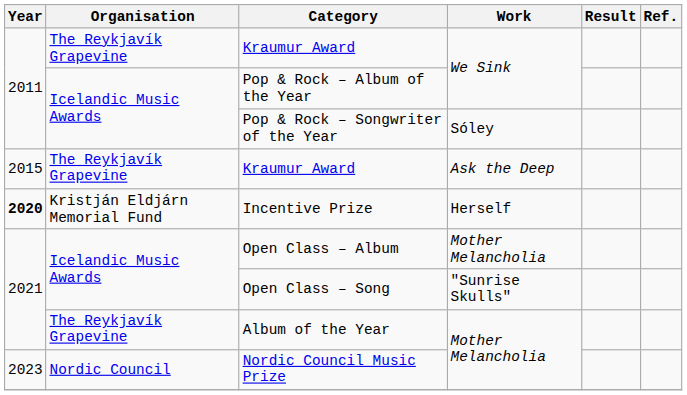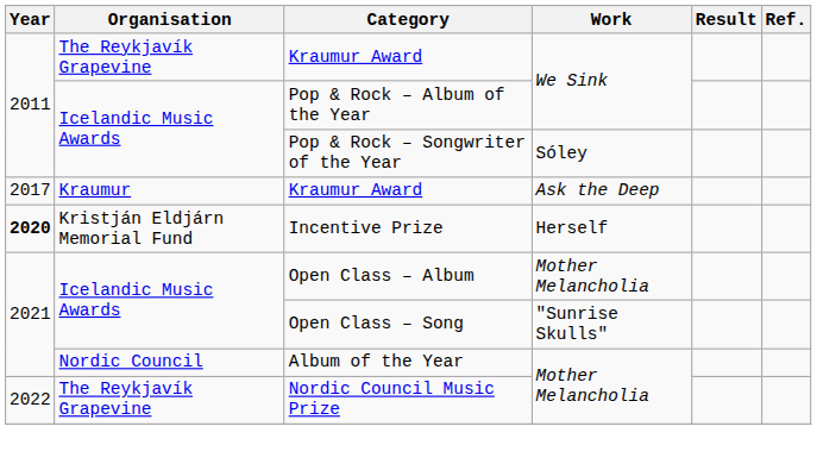 <table class="wikitable">
 <tr>
 <th>Year</th>
 <th>Organisation</th>
 <th>Category</th>
 <th>Work</th>
 <th>Result</th>
 <th>Ref.</th>
 </tr>
 <tr>
 <td rowspan="3">2011</td>
 <td><a href='#'>The Reykjavík Grapevine</a></td>
 <td><a href='#'>Kraumur Award</a></td>
 <td rowspan="2"><em>We Sink</em></td>
 <td></td>
 <td></td>
 </tr>
 <tr>
 <td rowspan="2"><a href='#'>Icelandic Music Awards</a></td>
 <td>Pop & Rock – Album of the Year</td>
 <td></td>
 <td></td>
 </tr>
 <tr>
 <td>Pop & Rock – Songwriter of the Year</td>
 <td>Sóley</td>
 <td></td>
 <td></td>
 </tr>
 <tr>
-<td>2015</td>
-<td><a href='#'>The Reykjavík Grapevine</a></td>
+<td>2017</td>
+<td><a href='#'>Kraumur</a></td>
 <td><a href='#'>Kraumur Award</a></td>
 <td><em>Ask the Deep</em></td>
 <td></td>
 <td></td>
 </tr>
 <tr>
 <td><strong>2020</strong></td>
 <td>Kristján Eldjárn Memorial Fund</td>
 <td>Incentive Prize</td>
 <td>Herself</td>
 <td></td>
 <td></td>
 </tr>
 <tr>
 <td rowspan="3">2021</td>
 <td rowspan="2"><a href='#'>Icelandic Music Awards</a></td>
 <td>Open Class – Album</td>
 <td><em>Mother Melancholia</em></td>
 <td></td>
 <td></td>
 </tr>
 <tr>
 <td>Open Class – Song</td>
 <td>"Sunrise Skulls"</td>
 <td></td>
 <td></td>
 </tr>
 <tr>
-<td><a href='#'>The Reykjavík Grapevine</a></td>
+<td><a href='#'>Nordic Council</a></td>
 <td>Album of the Year</td>
 <td rowspan="2"><em>Mother Melancholia</em></td>
 <td></td>
 <td></td>
 </tr>
 <tr>
-<td>2023</td>
-<td><a href='#'>Nordic Council</a></td>
+<td>2022</td>
+<td><a href='#'>The Reykjavík Grapevine</a></td>
 <td><a href='#'>Nordic Council Music Prize</a></td>
 <td></td>
 <td></td>
 </tr>
 <tr>
 </tr>
 </table>
